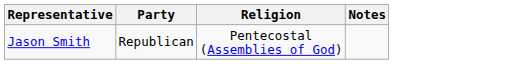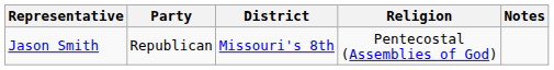 <table class="wikitable sortable" style="text-align:center">
 <tr>
 <th>Representative</th>
 <th>Party</th>
+<th>District</th>
 <th>Religion</th>
 <th>Notes</th>
 </tr>
 <tr>
 <td align=left nowrap> <a href='#'>Jason Smith</a></td>
 <td>Republican</td>
+<td><a href='#'>Missouri's 8th</a></td>
 <td>Pentecostal<br>(<a href='#'>Assemblies of God</a>)</td>
 <td></td>
 </tr>
 </table>
